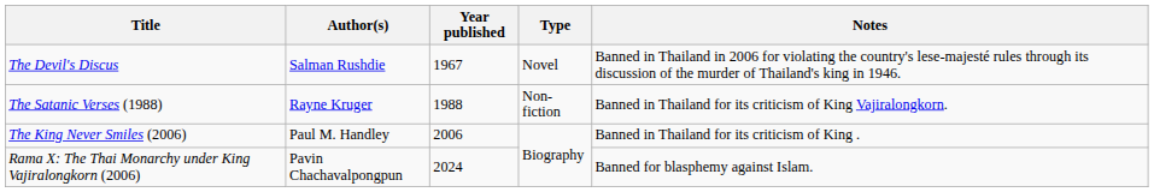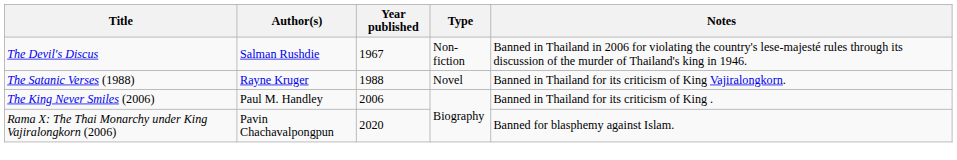 <table class="wikitable sortable">
 <tr>
 <th>Title</th>
 <th>Author(s)</th>
 <th>Year published</th>
 <th>Type</th>
 <th class="unsortable">Notes</th>
 </tr>
 <tr>
 <td><em><a href='#'>The Devil's Discus</a></em></td>
 <td><a href='#'>Salman Rushdie</a></td>
 <td>1967</td>
-<td>Novel</td>
+<td>Non-fiction</td>
 <td>Banned in Thailand in 2006 for violating the country's lese-majesté rules through its discussion of the murder of Thailand's king in 1946.</td>
 </tr>
 <tr>
 <td><em><a href='#'>The Satanic Verses</a></em> (1988)</td>
 <td><a href='#'>Rayne Kruger</a></td>
 <td>1988</td>
-<td>Non-fiction</td>
+<td>Novel</td>
 <td>Banned in Thailand for its criticism of King <a href='#'>Vajiralongkorn</a>.</td>
 </tr>
 <tr>
 <td><em><a href='#'>The King Never Smiles</a></em> (2006)</td>
 <td>Paul M. Handley</td>
 <td>2006</td>
 <td rowspan="2">Biography</td>
 <td>Banned in Thailand for its criticism of King .</td>
 </tr>
 <tr>
 <td><em>Rama X: The Thai Monarchy under King Vajiralongkorn</em> (2006)</td>
 <td>Pavin Chachavalpongpun</td>
-<td>2024</td>
+<td>2020</td>
 <td>Banned for blasphemy against Islam.</td>
 </tr>
 </table>
